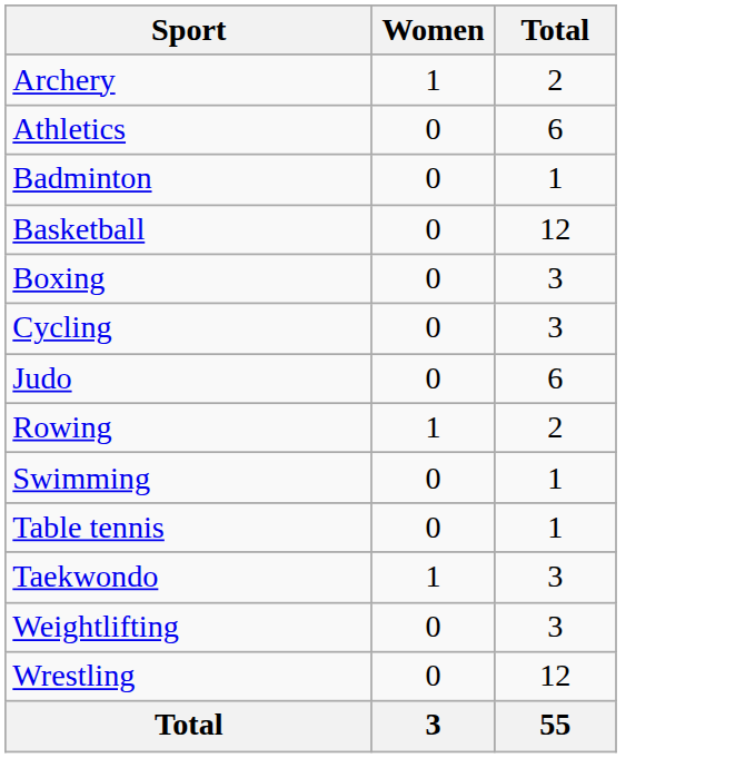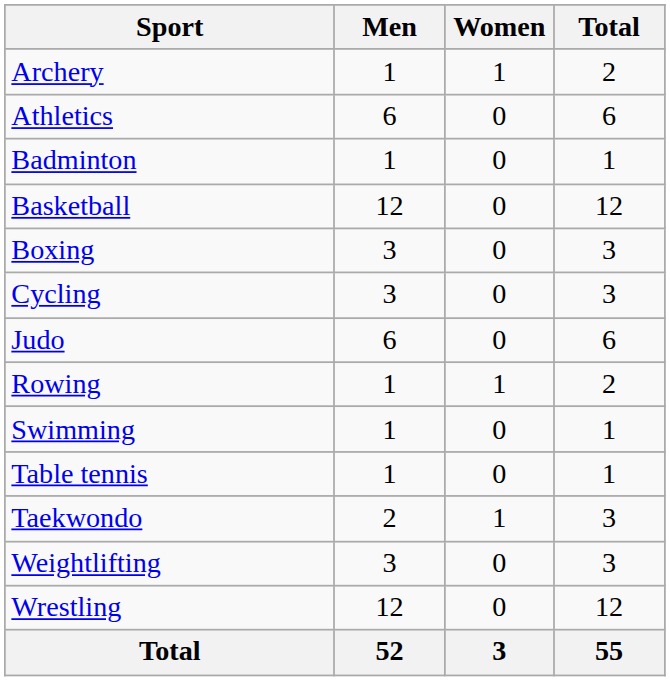 <table class="wikitable sortable" style="text-align:center;">
 <tr>
 <th width=180>Sport</th>
+<th width=55>Men</th>
 <th width=55>Women</th>
 <th width=55>Total</th>
 </tr>
 <tr>
 <td align=left><a href='#'>Archery</a></td>
 <td>1</td>
+<td>1</td>
 <td>2</td>
 </tr>
 <tr>
 <td align=left><a href='#'>Athletics</a></td>
+<td>6</td>
 <td>0</td>
 <td>6</td>
 </tr>
 <tr>
 <td align=left><a href='#'>Badminton</a></td>
+<td>1</td>
 <td>0</td>
 <td>1</td>
 </tr>
 <tr>
 <td align=left><a href='#'>Basketball</a></td>
+<td>12</td>
 <td>0</td>
 <td>12</td>
 </tr>
 <tr>
 <td align=left><a href='#'>Boxing</a></td>
+<td>3</td>
 <td>0</td>
 <td>3</td>
 </tr>
 <tr>
 <td align=left><a href='#'>Cycling</a></td>
+<td>3</td>
 <td>0</td>
 <td>3</td>
 </tr>
 <tr>
 <td align=left><a href='#'>Judo</a></td>
+<td>6</td>
 <td>0</td>
 <td>6</td>
 </tr>
 <tr>
 <td align=left><a href='#'>Rowing</a></td>
 <td>1</td>
+<td>1</td>
 <td>2</td>
 </tr>
 <tr>
 <td align=left><a href='#'>Swimming</a></td>
+<td>1</td>
 <td>0</td>
 <td>1</td>
 </tr>
 <tr>
 <td align=left><a href='#'>Table tennis</a></td>
+<td>1</td>
 <td>0</td>
 <td>1</td>
 </tr>
 <tr>
 <td align=left><a href='#'>Taekwondo</a></td>
+<td>2</td>
 <td>1</td>
 <td>3</td>
 </tr>
 <tr>
 <td align=left><a href='#'>Weightlifting</a></td>
+<td>3</td>
 <td>0</td>
 <td>3</td>
 </tr>
 <tr>
 <td align=left><a href='#'>Wrestling</a></td>
+<td>12</td>
 <td>0</td>
 <td>12</td>
 </tr>
 <tr class="sortbottom">
 <th>Total</th>
+<th>52</th>
 <th>3</th>
 <th>55</th>
 </tr>
 </table>
